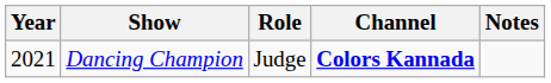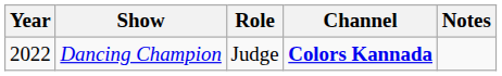 <table class="wikitable">
 <tr>
 <th>Year</th>
 <th>Show</th>
 <th>Role</th>
 <th>Channel</th>
 <th>Notes</th>
 </tr>
 <tr>
-<td>2021</td>
+<td>2022</td>
 <td><em><a href='#'>Dancing Champion</a></em></td>
 <td>Judge</td>
 <td><strong><a href='#'>Colors Kannada</a></strong></td>
 <td></td>
 </tr>
 </table>
